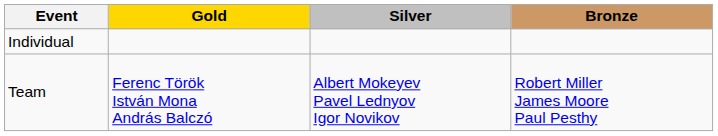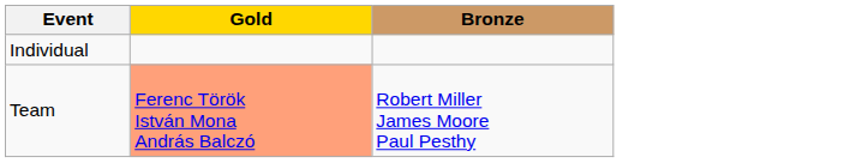 <table class="wikitable">
 <tr>
 <th width="100">Event</th>
 <th style="background-color:gold;" width="200"> Gold</th>
-<th style="background-color:silver;" width="200">Silver</th>
 <th style="background-color:#CC9966;" width="200"> Bronze</th>
 </tr>
 <tr>
 <td>Individual</td>
 <td></td>
 <td></td>
-<td></td>
 </tr>
 <tr>
 <td>Team</td>
-<td> <br><a href='#'>Ferenc Török</a><br> <a href='#'>István Mona</a><br> <a href='#'>András Balczó</a></td>
-<td> <br> <a href='#'>Albert Mokeyev</a> <br> <a href='#'>Pavel Lednyov</a><br> <a href='#'>Igor Novikov</a></td>
+<td style="background: lightsalmon;"> <br><a href='#'>Ferenc Török</a><br> <a href='#'>István Mona</a><br> <a href='#'>András Balczó</a></td>
 <td> <br><a href='#'>Robert Miller</a><br> <a href='#'>James Moore</a><br> <a href='#'>Paul Pesthy</a></td>
 </tr>
 </table>
